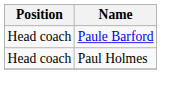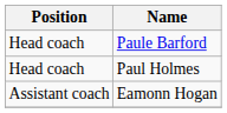 <table class="wikitable">
 <tr>
 <th>Position</th>
 <th>Name</th>
 </tr>
 <tr>
 <td>Head coach</td>
 <td> <a href='#'>Paule Barford</a></td>
 </tr>
 <tr>
 <td>Head coach</td>
 <td> Paul Holmes</td>
 </tr>
 <tr>
+<td>Assistant coach</td>
+<td> Eamonn Hogan</td>
+</tr>
+<tr>
 </tr>
 </table>
